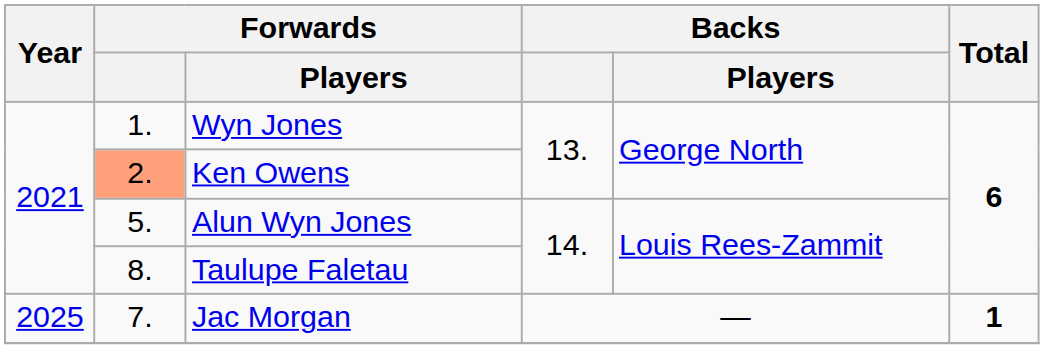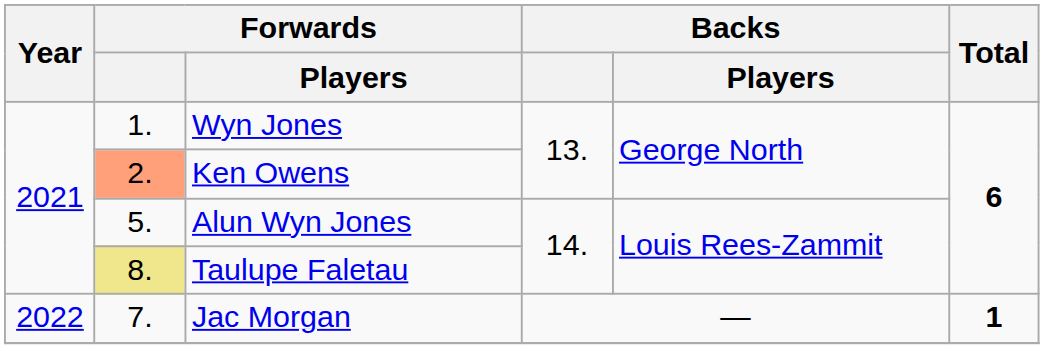 <table class="wikitable">
 <tr>
 <th width=40 rowspan=2>Year</th>
 <th colspan=2>Forwards</th>
 <th colspan=2>Backs</th>
 <th width=40 rowspan=2>Total</th>
 </tr>
 <tr>
 <th width=40></th>
 <th width=170>Players</th>
 <th width=40></th>
 <th width=170>Players</th>
 </tr>
 <tr>
 <td align=center rowspan=4><a href='#'>2021</a></td>
 <td align=center>1.</td>
 <td><a href='#'>Wyn Jones</a></td>
 <td align=center rowspan=2>13.</td>
 <td rowspan=2><a href='#'>George North</a></td>
 <td align=center rowspan=4><strong>6</strong></td>
 </tr>
 <tr>
 <td align=center style="background: lightsalmon;">2.</td>
 <td><a href='#'>Ken Owens</a></td>
 </tr>
 <tr>
 <td align=center>5.</td>
 <td><a href='#'>Alun Wyn Jones</a></td>
 <td align=center rowspan=2>14.</td>
 <td rowspan=2><a href='#'>Louis Rees-Zammit</a></td>
 </tr>
 <tr>
-<td align=center>8.</td>
+<td align=center style="background: khaki;">8.</td>
 <td><a href='#'>Taulupe Faletau</a></td>
 </tr>
 <tr>
-<td align=center><a href='#'>2025</a></td>
+<td align=center><a href='#'>2022</a></td>
 <td align=center>7.</td>
 <td><a href='#'>Jac Morgan</a></td>
 <td align=center colspan=2>—</td>
 <td align=center><strong>1</strong></td>
 </tr>
 <tr>
 </tr>
 </table>
